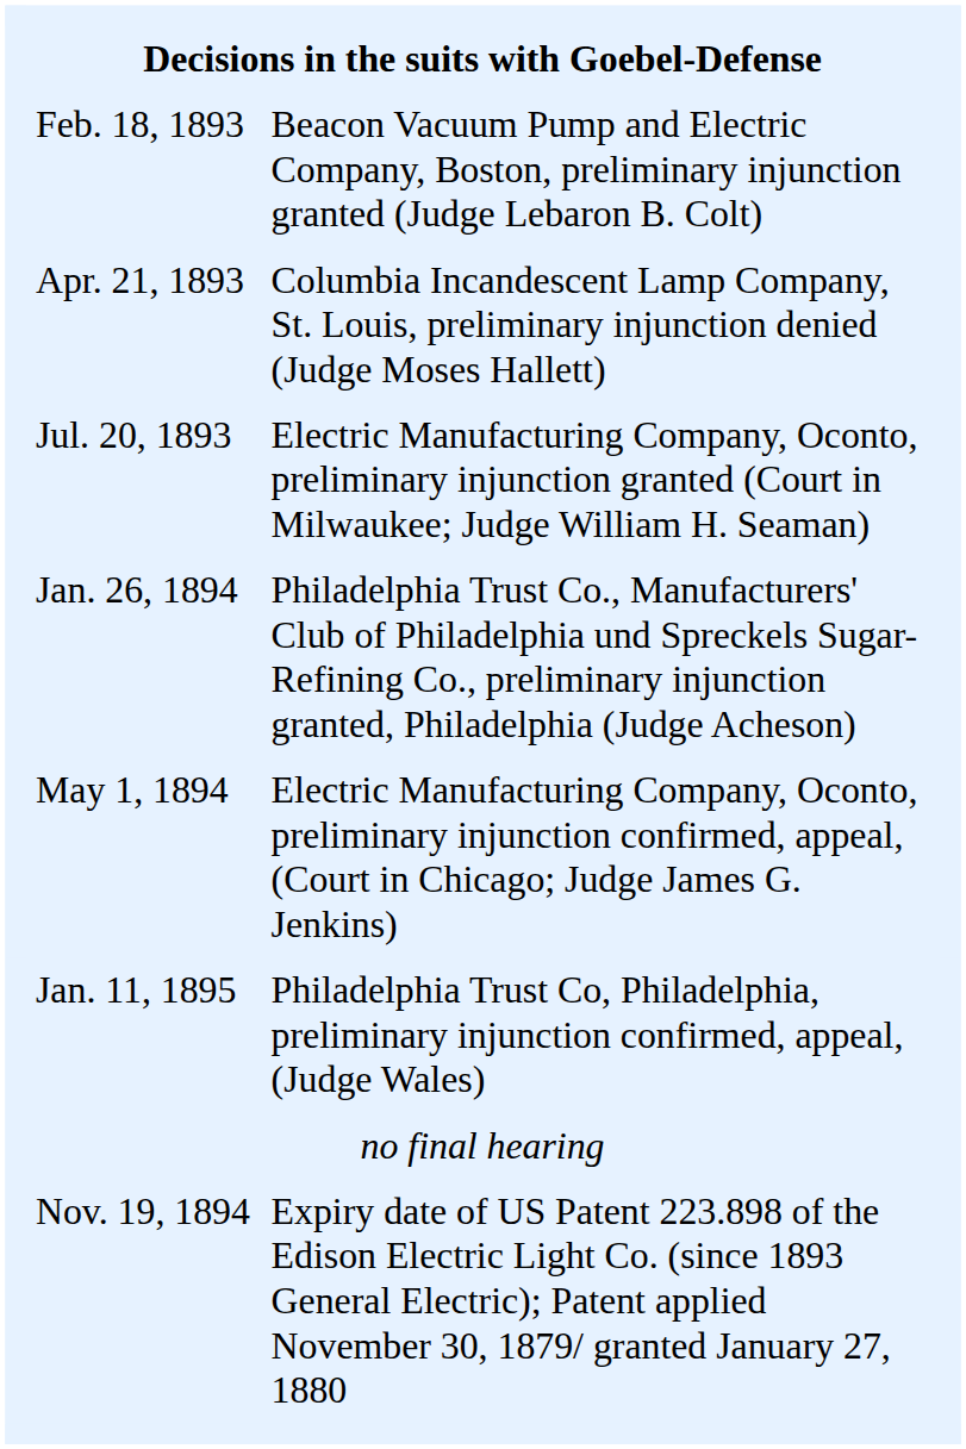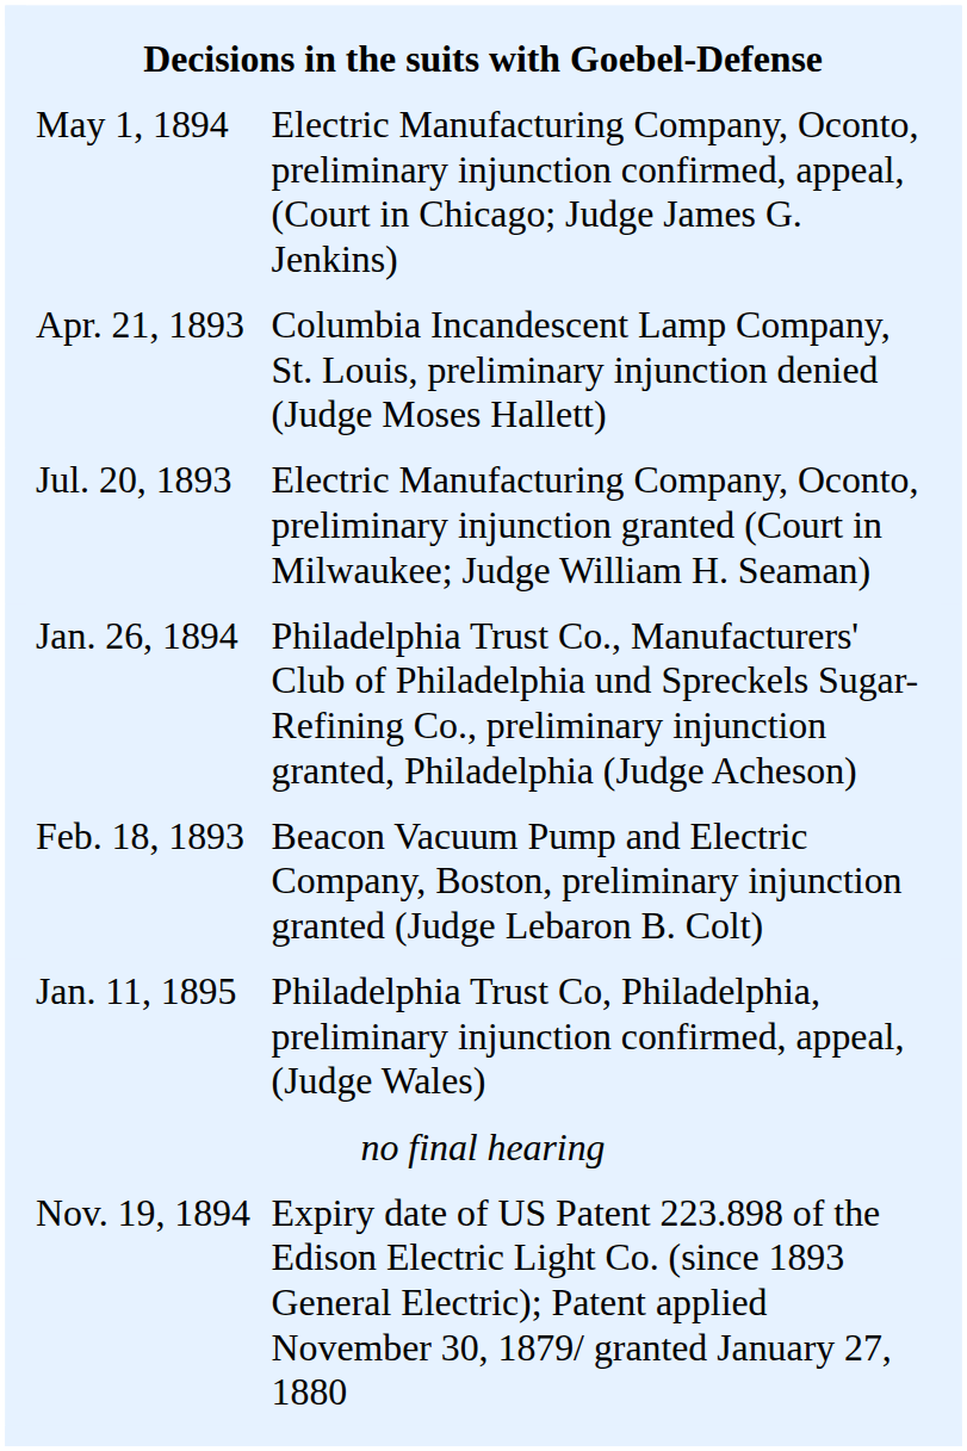 <table cellpadding="4px" style="float:right; background:#e6f2ff; border-collapse:collapse; border-width:8px; border-style:solid; border-color:#e6f2ff; margin:1.5em 0 1.5em 3em; font-size:90%;">
 <tr>
 <td colspan="2" style="text-align:center;"><strong>Decisions in the suits with Goebel-Defense</strong></td>
 </tr>
 <tr>
-<td valign="top">Feb. 18, 1893</td>
-<td style="width:250px;">Beacon Vacuum Pump and Electric Company, Boston, preliminary injunction granted  (Judge  Lebaron B. Colt)</td>
+<td valign="top">May 1, 1894</td>
+<td style="width:250px;">Electric Manufacturing Company, Oconto, preliminary injunction confirmed, appeal,  (Court in Chicago; Judge  James G. Jenkins)</td>
 </tr>
 <tr>
 <td valign="top">Apr. 21,  1893</td>
 <td style="width:250px;">Columbia Incandescent Lamp Company, St. Louis, preliminary injunction denied (Judge  Moses Hallett)</td>
 </tr>
 <tr>
 <td valign="top">Jul. 20, 1893</td>
 <td style="width:250px;">Electric Manufacturing Company, Oconto, preliminary injunction granted (Court in Milwaukee; Judge William H. Seaman)</td>
 </tr>
 <tr>
 <td valign="top">Jan. 26,  1894</td>
 <td style="width:250px;">Philadelphia Trust Co., Manufacturers' Club of Philadelphia und Spreckels Sugar-Refining Co., preliminary injunction granted, Philadelphia (Judge Acheson)</td>
 </tr>
 <tr>
-<td valign="top">May 1, 1894</td>
-<td style="width:250px;">Electric Manufacturing Company, Oconto, preliminary injunction confirmed, appeal,  (Court in Chicago; Judge  James G. Jenkins)</td>
+<td valign="top">Feb. 18, 1893</td>
+<td style="width:250px;">Beacon Vacuum Pump and Electric Company, Boston, preliminary injunction granted  (Judge  Lebaron B. Colt)</td>
 </tr>
 <tr>
 <td valign="top">Jan. 11, 1895</td>
 <td style="width:250px;">Philadelphia Trust Co, Philadelphia, preliminary injunction confirmed, appeal,   (Judge  Wales)</td>
 </tr>
 <tr>
 <td colspan="2" style="text-align:center;"><em>no final hearing</em></td>
 </tr>
 <tr>
 <td valign="top">Nov. 19, 1894</td>
 <td style="width:250px;">Expiry date of US Patent 223.898 of the Edison Electric Light Co. (since 1893 General Electric); Patent applied November 30, 1879/ granted  January 27, 1880</td>
 </tr>
 </table>
